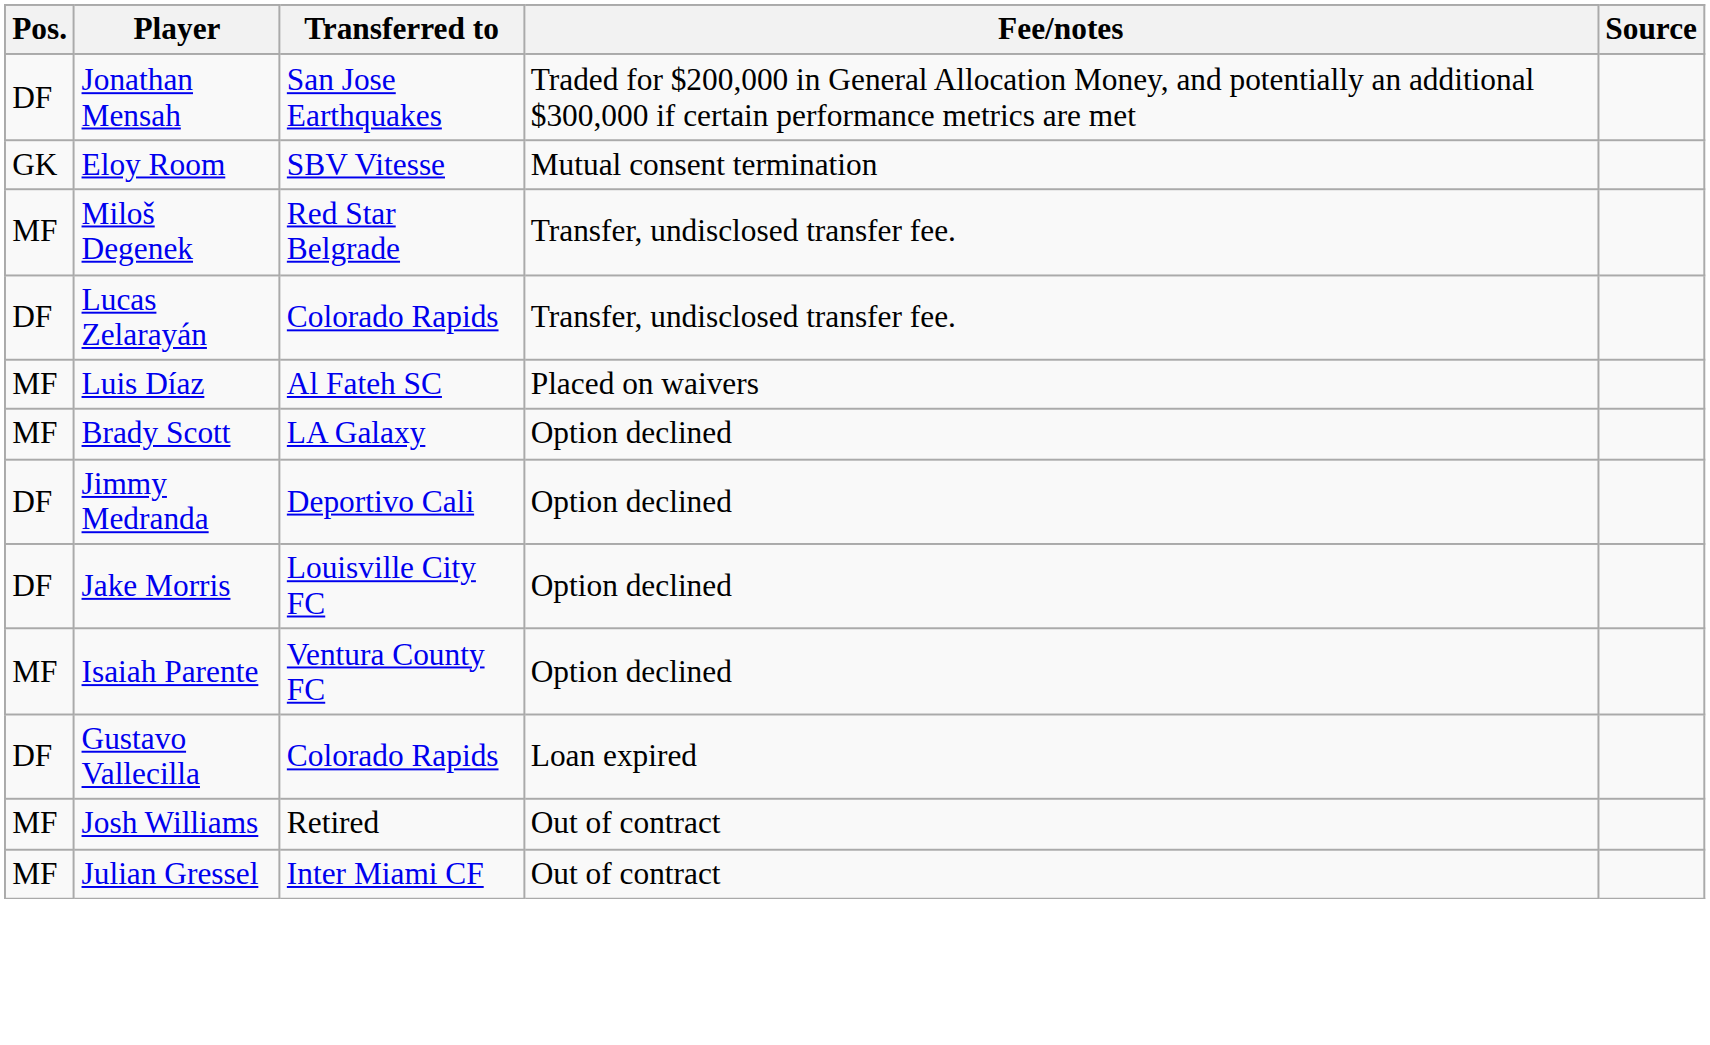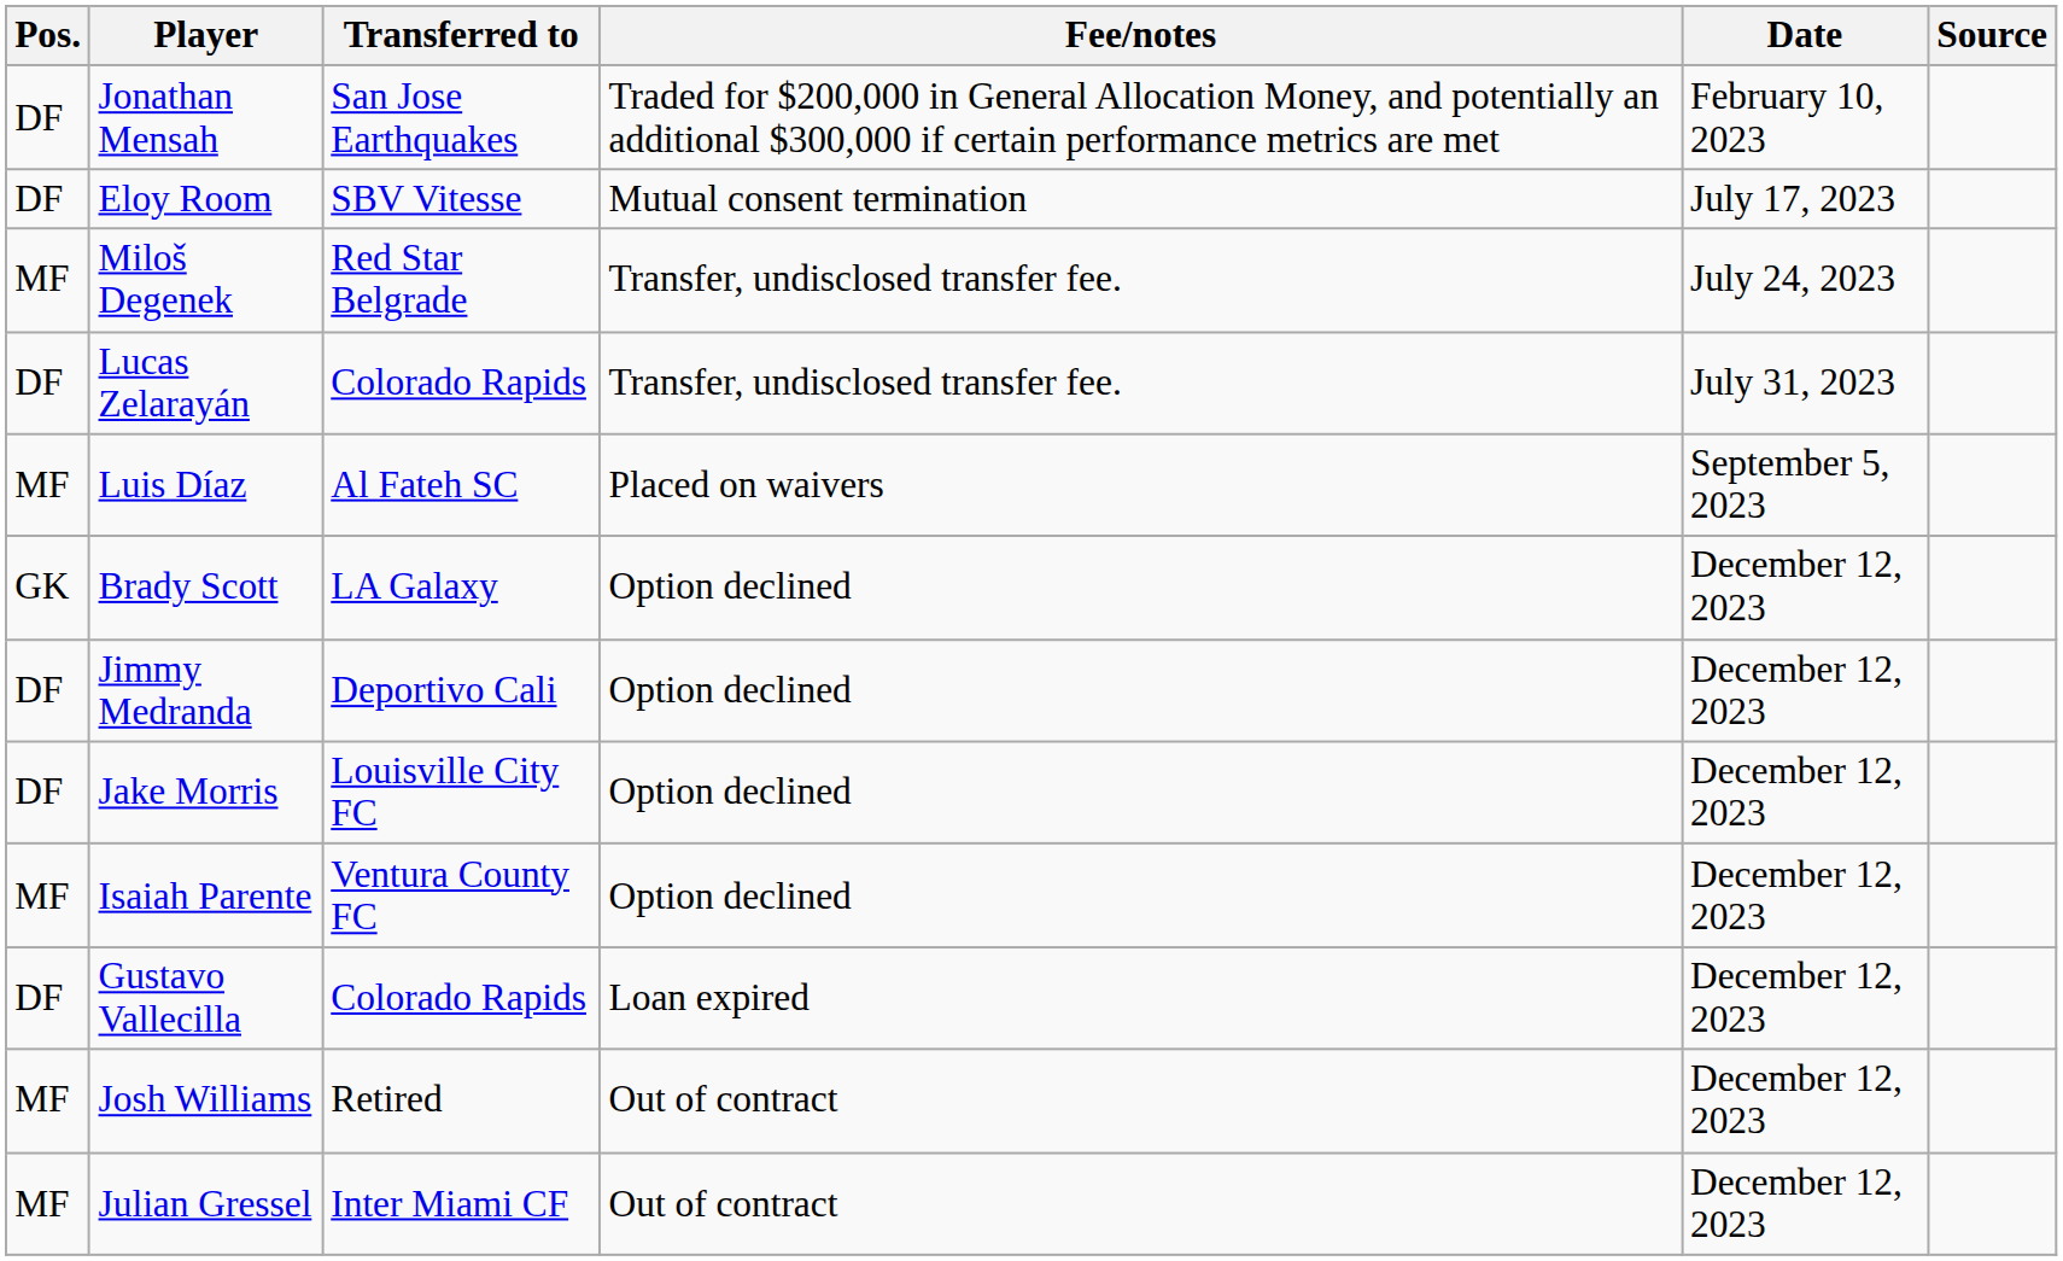 <table class="wikitable sortable" style="text-align: left">
 <tr>
 <th><strong>Pos.</strong></th>
 <th><strong>Player</strong></th>
 <th><strong>Transferred to</strong></th>
 <th><strong>Fee/notes</strong></th>
+<th><strong>Date</strong></th>
 <th><strong>Source</strong></th>
 </tr>
 <tr>
 <td>DF</td>
 <td> <a href='#'>Jonathan Mensah</a></td>
 <td> <a href='#'>San Jose Earthquakes</a></td>
 <td>Traded for $200,000 in General Allocation Money, and potentially an additional $300,000 if certain performance metrics are met</td>
+<td>February 10, 2023</td>
 <td align=center></td>
 </tr>
 <tr>
-<td>GK</td>
+<td>DF</td>
 <td> <a href='#'>Eloy Room</a></td>
 <td> <a href='#'>SBV Vitesse</a></td>
 <td>Mutual consent termination</td>
+<td>July 17, 2023</td>
 <td align=center></td>
 </tr>
 <tr>
 <td>MF</td>
 <td> <a href='#'>Miloš Degenek</a></td>
 <td> <a href='#'>Red Star Belgrade</a></td>
 <td>Transfer, undisclosed transfer fee.</td>
+<td>July 24, 2023</td>
 <td align=center></td>
 </tr>
 <tr>
 <td>DF</td>
 <td> <a href='#'>Lucas Zelarayán</a></td>
 <td> <a href='#'>Colorado Rapids</a></td>
 <td>Transfer, undisclosed transfer fee.</td>
+<td>July 31, 2023</td>
 <td align=center></td>
 </tr>
 <tr>
 <td>MF</td>
 <td> <a href='#'>Luis Díaz</a></td>
 <td> <a href='#'>Al Fateh SC</a></td>
 <td>Placed on waivers</td>
+<td>September 5, 2023</td>
 <td align=center></td>
 </tr>
 <tr>
-<td>MF</td>
+<td>GK</td>
 <td> <a href='#'>Brady Scott</a></td>
 <td> <a href='#'>LA Galaxy</a></td>
 <td>Option declined</td>
+<td>December 12, 2023</td>
 <td align=center></td>
 </tr>
 <tr>
 <td>DF</td>
 <td> <a href='#'>Jimmy Medranda</a></td>
 <td> <a href='#'>Deportivo Cali</a></td>
 <td>Option declined</td>
+<td>December 12, 2023</td>
 <td align=center></td>
 </tr>
 <tr>
 <td>DF</td>
 <td> <a href='#'>Jake Morris</a></td>
 <td> <a href='#'>Louisville City FC</a></td>
 <td>Option declined</td>
+<td>December 12, 2023</td>
 <td align=center></td>
 </tr>
 <tr>
 <td>MF</td>
 <td> <a href='#'>Isaiah Parente</a></td>
 <td> <a href='#'>Ventura County FC</a></td>
 <td>Option declined</td>
+<td>December 12, 2023</td>
 <td align=center></td>
 </tr>
 <tr>
 <td>DF</td>
 <td> <a href='#'>Gustavo Vallecilla</a></td>
 <td> <a href='#'>Colorado Rapids</a></td>
 <td>Loan expired</td>
+<td>December 12, 2023</td>
 <td align=center></td>
 </tr>
 <tr>
 <td>MF</td>
 <td> <a href='#'>Josh Williams</a></td>
 <td>Retired</td>
 <td>Out of contract</td>
+<td>December 12, 2023</td>
 <td align=center></td>
 </tr>
 <tr>
 <td>MF</td>
 <td> <a href='#'>Julian Gressel</a></td>
 <td> <a href='#'>Inter Miami CF</a></td>
 <td>Out of contract</td>
+<td>December 12, 2023</td>
 <td align=center></td>
 </tr>
 </table>
